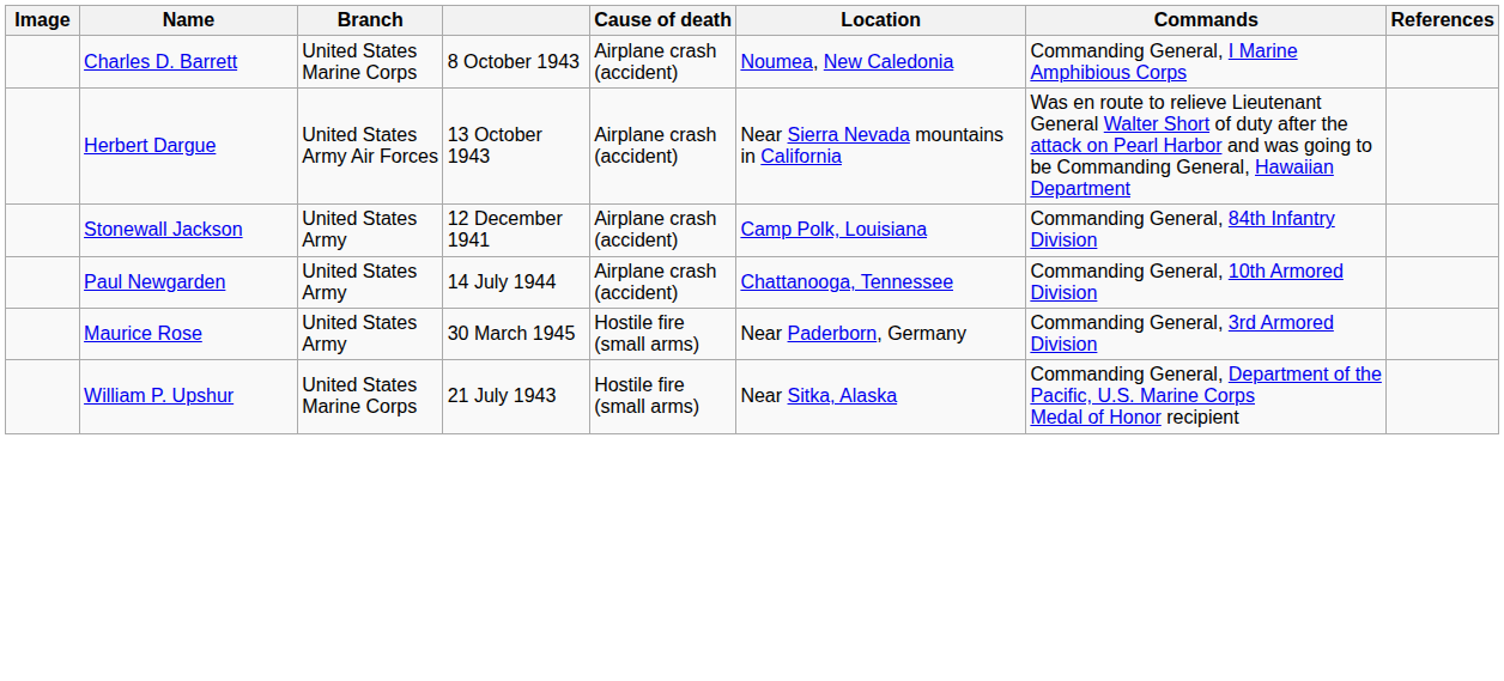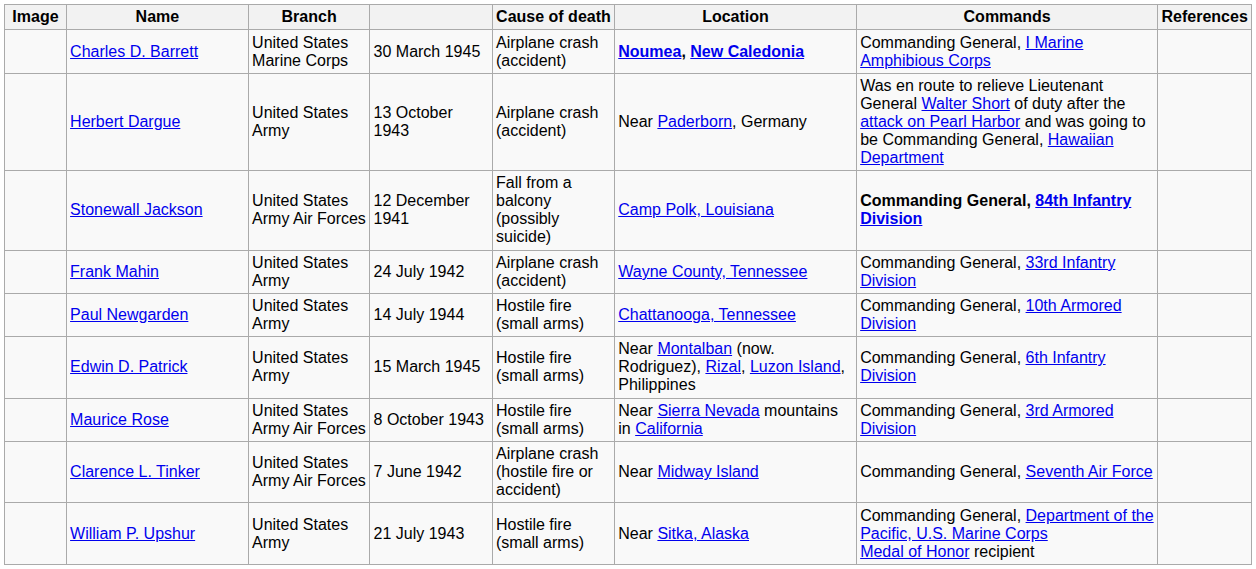 <table class="wikitable sortable">
 <tr>
 <th style="width: 5%">Image</th>
 <th style="width: 15%">Name</th>
 <th style="width: 10%">Branch</th>
 <th style="width: 10%"></th>
 <th style="width: 10%">Cause of death</th>
 <th style="width: 20%">Location</th>
 <th style="width: 25%">Commands</th>
 <th style="width: 10%">References</th>
 </tr>
 <tr>
 <td></td>
 <td><a href='#'>Charles D. Barrett</a></td>
 <td>United States Marine Corps</td>
-<td>8 October 1943</td>
+<td>30 March 1945</td>
 <td>Airplane crash (accident)</td>
-<td><a href='#'>Noumea</a>, <a href='#'>New Caledonia</a></td>
+<td><strong><a href='#'>Noumea</a>, <a href='#'>New Caledonia</a></strong></td>
 <td>Commanding General, <a href='#'>I Marine Amphibious Corps</a></td>
 <td></td>
 </tr>
 <tr>
 <td></td>
 <td><a href='#'>Herbert Dargue</a></td>
-<td>United States Army Air Forces</td>
+<td>United States Army</td>
 <td>13 October 1943</td>
 <td>Airplane crash (accident)</td>
-<td>Near <a href='#'>Sierra Nevada</a> mountains in <a href='#'>California</a></td>
+<td>Near <a href='#'>Paderborn</a>, Germany</td>
 <td>Was en route to relieve Lieutenant General <a href='#'>Walter Short</a> of duty after the <a href='#'>attack on Pearl Harbor</a> and was going to be Commanding General, <a href='#'>Hawaiian Department</a></td>
 <td></td>
 </tr>
 <tr>
 <td></td>
 <td><a href='#'>Stonewall Jackson</a></td>
+<td>United States Army Air Forces</td>
+<td>12 December 1941</td>
+<td>Fall from a balcony (possibly suicide)</td>
+<td><a href='#'>Camp Polk, Louisiana</a></td>
+<td><strong>Commanding General, <a href='#'>84th Infantry Division</a></strong></td>
+<td></td>
+</tr>
+<tr>
+<td></td>
+<td><a href='#'>Frank Mahin</a></td>
 <td>United States Army</td>
-<td>12 December 1941</td>
+<td>24 July 1942</td>
 <td>Airplane crash (accident)</td>
-<td><a href='#'>Camp Polk, Louisiana</a></td>
-<td>Commanding General, <a href='#'>84th Infantry Division</a></td>
+<td><a href='#'>Wayne County, Tennessee</a></td>
+<td>Commanding General, <a href='#'>33rd Infantry Division</a></td>
 <td></td>
 </tr>
 <tr>
 <td></td>
 <td><a href='#'>Paul Newgarden</a></td>
 <td>United States Army</td>
 <td>14 July 1944</td>
-<td>Airplane crash (accident)</td>
+<td>Hostile fire (small arms)</td>
 <td><a href='#'>Chattanooga, Tennessee</a></td>
 <td>Commanding General, <a href='#'>10th Armored Division</a></td>
 <td></td>
 </tr>
 <tr>
 <td></td>
+<td><a href='#'>Edwin D. Patrick</a></td>
+<td>United States Army</td>
+<td>15 March 1945</td>
+<td>Hostile fire (small arms)</td>
+<td>Near <a href='#'>Montalban</a> (now. Rodriguez), <a href='#'>Rizal</a>, <a href='#'>Luzon Island</a>, Philippines</td>
+<td>Commanding General, <a href='#'>6th Infantry Division</a></td>
+<td></td>
+</tr>
+<tr>
+<td></td>
 <td><a href='#'>Maurice Rose</a></td>
-<td>United States Army</td>
-<td>30 March 1945</td>
+<td>United States Army Air Forces</td>
+<td>8 October 1943</td>
 <td>Hostile fire (small arms)</td>
-<td>Near <a href='#'>Paderborn</a>, Germany</td>
+<td>Near <a href='#'>Sierra Nevada</a> mountains in <a href='#'>California</a></td>
 <td>Commanding General, <a href='#'>3rd Armored Division</a></td>
 <td></td>
 </tr>
 <tr>
 <td></td>
+<td><a href='#'>Clarence L. Tinker</a></td>
+<td>United States Army Air Forces</td>
+<td>7 June 1942</td>
+<td>Airplane crash (hostile fire or accident)</td>
+<td>Near <a href='#'>Midway Island</a></td>
+<td>Commanding General, <a href='#'>Seventh Air Force</a></td>
+<td></td>
+</tr>
+<tr>
+<td></td>
 <td><a href='#'>William P. Upshur</a></td>
-<td>United States Marine Corps</td>
+<td>United States Army</td>
 <td>21 July 1943</td>
 <td>Hostile fire (small arms)</td>
 <td>Near <a href='#'>Sitka, Alaska</a></td>
 <td>Commanding General, <a href='#'>Department of the Pacific, U.S. Marine Corps</a><br><a href='#'>Medal of Honor</a> recipient</td>
 <td></td>
 </tr>
 </table>
